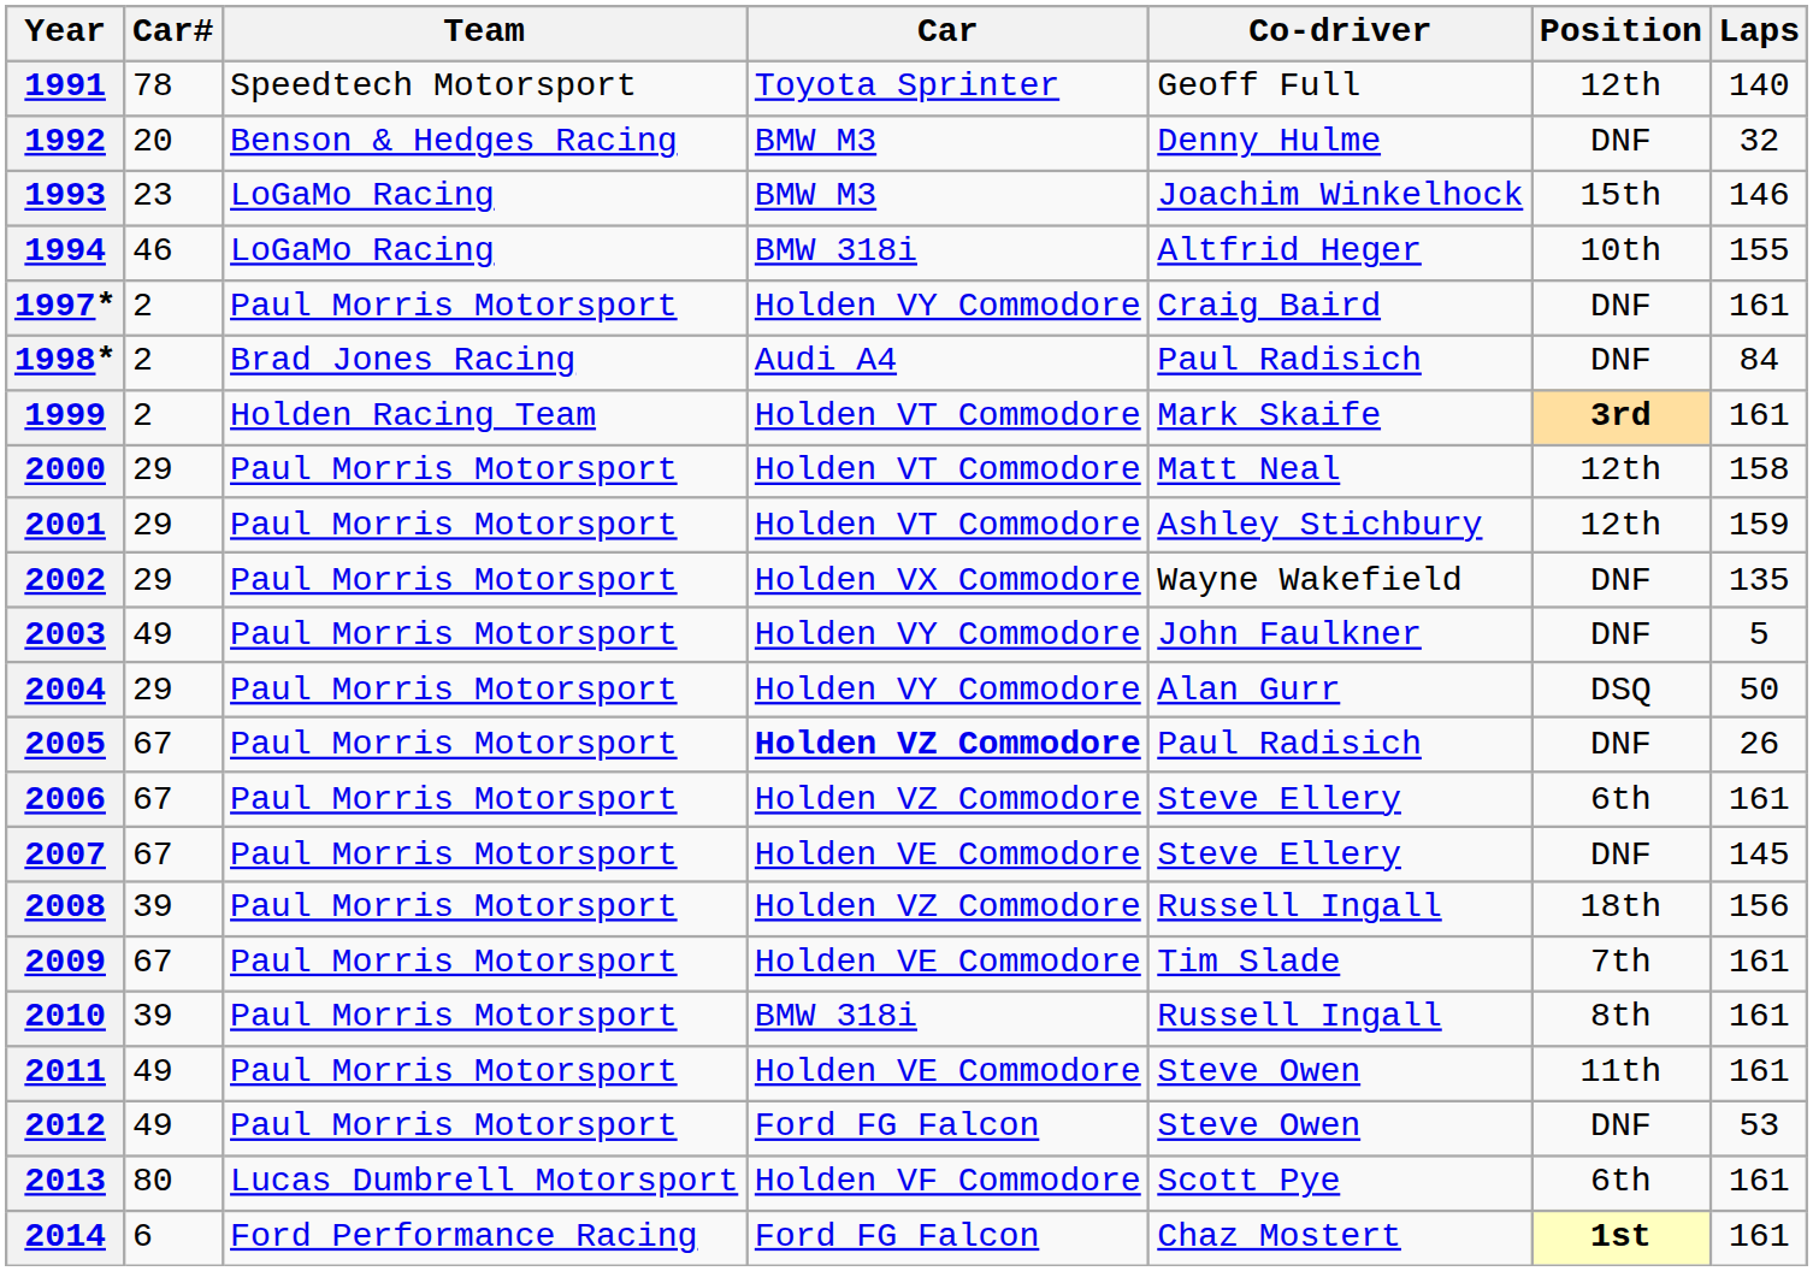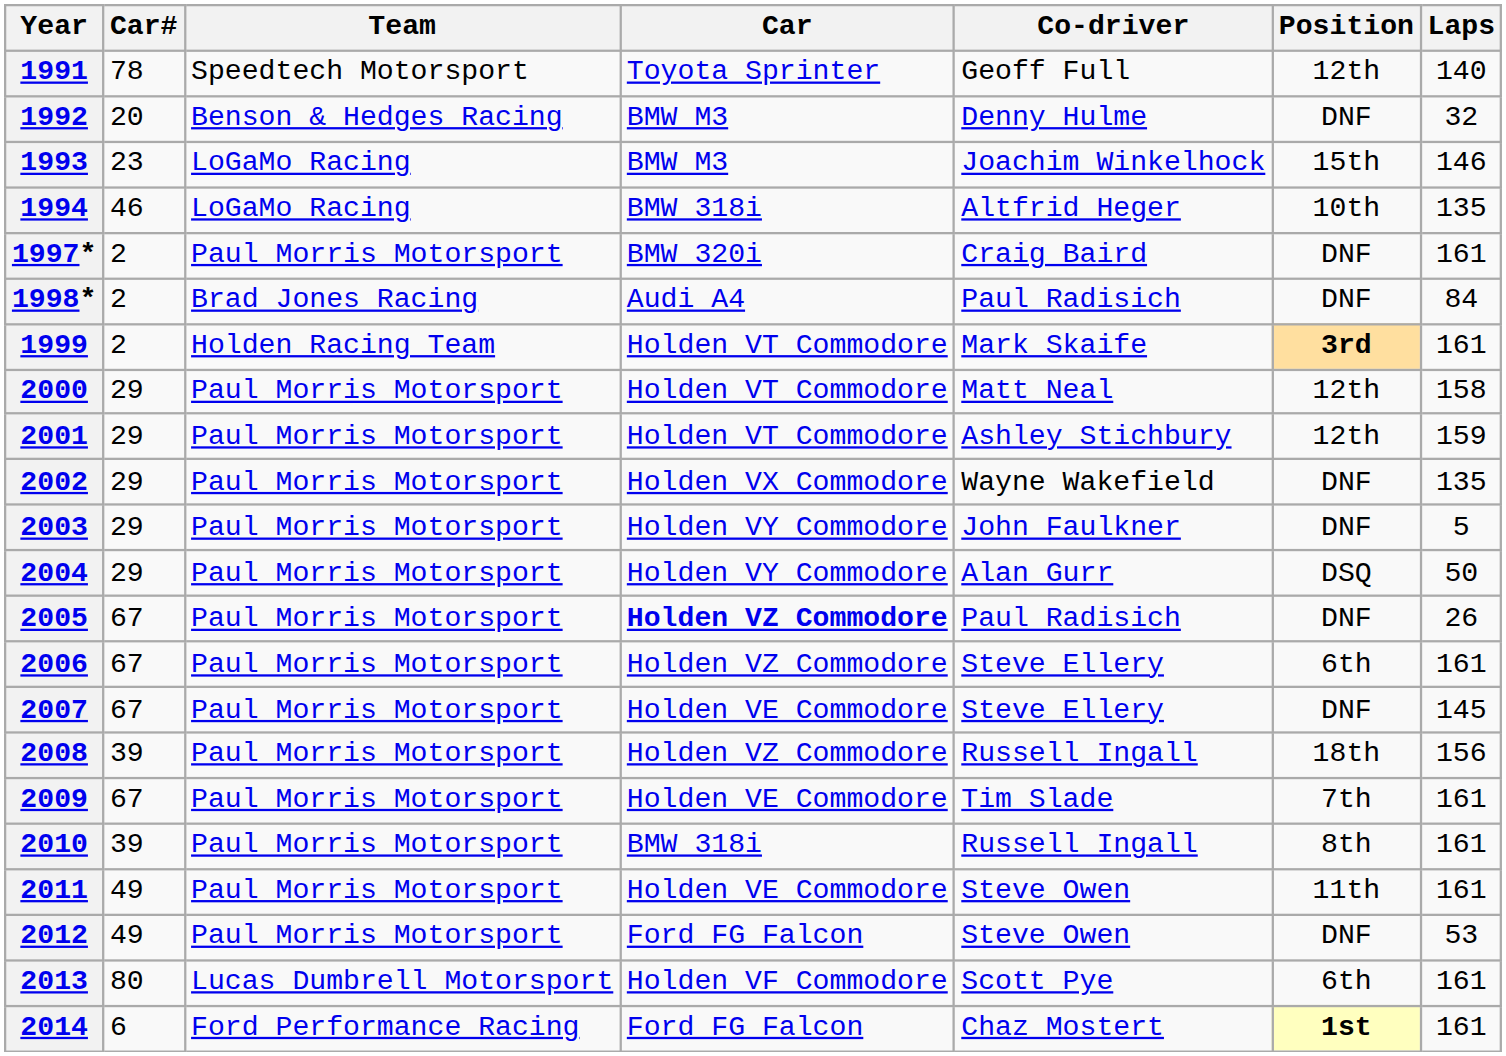 <table class="wikitable" style="font-size: 95%;">
 <tr>
 <th>Year</th>
 <th>Car#</th>
 <th>Team</th>
 <th>Car</th>
 <th>Co-driver</th>
 <th>Position</th>
 <th>Laps</th>
 </tr>
 <tr>
 <th><a href='#'>1991</a></th>
 <td>78</td>
 <td>Speedtech Motorsport</td>
 <td><a href='#'>Toyota Sprinter</a></td>
 <td> Geoff Full</td>
 <td align="center">12th</td>
 <td align="center">140</td>
 </tr>
 <tr>
 <th><a href='#'>1992</a></th>
 <td>20</td>
 <td><a href='#'>Benson & Hedges Racing</a></td>
 <td><a href='#'>BMW M3</a></td>
 <td> <a href='#'>Denny Hulme</a></td>
 <td align="center">DNF</td>
 <td align="center">32</td>
 </tr>
 <tr>
 <th><a href='#'>1993</a></th>
 <td>23</td>
 <td><a href='#'>LoGaMo Racing</a></td>
 <td><a href='#'>BMW M3</a></td>
 <td> <a href='#'>Joachim Winkelhock</a></td>
 <td align="center">15th</td>
 <td align="center">146</td>
 </tr>
 <tr>
 <th><a href='#'>1994</a></th>
 <td>46</td>
 <td><a href='#'>LoGaMo Racing</a></td>
 <td><a href='#'>BMW 318i</a></td>
 <td> <a href='#'>Altfrid Heger</a></td>
 <td align="center">10th</td>
-<td align="center">155</td>
+<td align="center">135</td>
 </tr>
 <tr>
 <th><a href='#'>1997</a>*</th>
 <td>2</td>
 <td><a href='#'>Paul Morris Motorsport</a></td>
-<td><a href='#'>Holden VY Commodore</a></td>
+<td><a href='#'>BMW 320i</a></td>
 <td> <a href='#'>Craig Baird</a></td>
 <td align="center">DNF</td>
 <td align="center">161</td>
 </tr>
 <tr>
 <th><a href='#'>1998</a>*</th>
 <td>2</td>
 <td><a href='#'>Brad Jones Racing</a></td>
 <td><a href='#'>Audi A4</a></td>
 <td> <a href='#'>Paul Radisich</a></td>
 <td align="center">DNF</td>
 <td align="center">84</td>
 </tr>
 <tr>
 <th><a href='#'>1999</a></th>
 <td>2</td>
 <td><a href='#'>Holden Racing Team</a></td>
 <td><a href='#'>Holden VT Commodore</a></td>
 <td> <a href='#'>Mark Skaife</a></td>
 <td align="center" style="background:#ffdf9f;"><strong>3rd</strong></td>
 <td align="center">161</td>
 </tr>
 <tr>
 <th><a href='#'>2000</a></th>
 <td>29</td>
 <td><a href='#'>Paul Morris Motorsport</a></td>
 <td><a href='#'>Holden VT Commodore</a></td>
 <td> <a href='#'>Matt Neal</a></td>
 <td align="center">12th</td>
 <td align="center">158</td>
 </tr>
 <tr>
 <th><a href='#'>2001</a></th>
 <td>29</td>
 <td><a href='#'>Paul Morris Motorsport</a></td>
 <td><a href='#'>Holden VT Commodore</a></td>
 <td> <a href='#'>Ashley Stichbury</a></td>
 <td align="center">12th</td>
 <td align="center">159</td>
 </tr>
 <tr>
 <th><a href='#'>2002</a></th>
 <td>29</td>
 <td><a href='#'>Paul Morris Motorsport</a></td>
 <td><a href='#'>Holden VX Commodore</a></td>
 <td> Wayne Wakefield</td>
 <td align="center">DNF</td>
 <td align="center">135</td>
 </tr>
 <tr>
 <th><a href='#'>2003</a></th>
-<td>49</td>
+<td>29</td>
 <td><a href='#'>Paul Morris Motorsport</a></td>
 <td><a href='#'>Holden VY Commodore</a></td>
 <td> <a href='#'>John Faulkner</a></td>
 <td align="center">DNF</td>
 <td align="center">5</td>
 </tr>
 <tr>
 <th><a href='#'>2004</a></th>
 <td>29</td>
 <td><a href='#'>Paul Morris Motorsport</a></td>
 <td><a href='#'>Holden VY Commodore</a></td>
 <td> <a href='#'>Alan Gurr</a></td>
 <td align="center">DSQ</td>
 <td align="center">50</td>
 </tr>
 <tr>
 <th><a href='#'>2005</a></th>
 <td>67</td>
 <td><a href='#'>Paul Morris Motorsport</a></td>
 <td><strong><a href='#'>Holden VZ Commodore</a></strong></td>
 <td> <a href='#'>Paul Radisich</a></td>
 <td align="center">DNF</td>
 <td align="center">26</td>
 </tr>
 <tr>
 <th><a href='#'>2006</a></th>
 <td>67</td>
 <td><a href='#'>Paul Morris Motorsport</a></td>
 <td><a href='#'>Holden VZ Commodore</a></td>
 <td> <a href='#'>Steve Ellery</a></td>
 <td align="center">6th</td>
 <td align="center">161</td>
 </tr>
 <tr>
 <th><a href='#'>2007</a></th>
 <td>67</td>
 <td><a href='#'>Paul Morris Motorsport</a></td>
 <td><a href='#'>Holden VE Commodore</a></td>
 <td> <a href='#'>Steve Ellery</a></td>
 <td align="center">DNF</td>
 <td align="center">145</td>
 </tr>
 <tr>
 <th><a href='#'>2008</a></th>
 <td>39</td>
 <td><a href='#'>Paul Morris Motorsport</a></td>
 <td><a href='#'>Holden VZ Commodore</a></td>
 <td> <a href='#'>Russell Ingall</a></td>
 <td align="center">18th</td>
 <td align="center">156</td>
 </tr>
 <tr>
 <th><a href='#'>2009</a></th>
 <td>67</td>
 <td><a href='#'>Paul Morris Motorsport</a></td>
 <td><a href='#'>Holden VE Commodore</a></td>
 <td> <a href='#'>Tim Slade</a></td>
 <td align="center">7th</td>
 <td align="center">161</td>
 </tr>
 <tr>
 <th><a href='#'>2010</a></th>
 <td>39</td>
 <td><a href='#'>Paul Morris Motorsport</a></td>
 <td><a href='#'>BMW 318i</a></td>
 <td> <a href='#'>Russell Ingall</a></td>
 <td align="center">8th</td>
 <td align="center">161</td>
 </tr>
 <tr>
 <th><a href='#'>2011</a></th>
 <td>49</td>
 <td><a href='#'>Paul Morris Motorsport</a></td>
 <td><a href='#'>Holden VE Commodore</a></td>
 <td> <a href='#'>Steve Owen</a></td>
 <td align="center">11th</td>
 <td align="center">161</td>
 </tr>
 <tr>
 <th><a href='#'>2012</a></th>
 <td>49</td>
 <td><a href='#'>Paul Morris Motorsport</a></td>
 <td><a href='#'>Ford FG Falcon</a></td>
 <td> <a href='#'>Steve Owen</a></td>
 <td align="center">DNF</td>
 <td align="center">53</td>
 </tr>
 <tr>
 <th><a href='#'>2013</a></th>
 <td>80</td>
 <td><a href='#'>Lucas Dumbrell Motorsport</a></td>
 <td><a href='#'>Holden VF Commodore</a></td>
 <td> <a href='#'>Scott Pye</a></td>
 <td align="center">6th</td>
 <td align="center">161</td>
 </tr>
 <tr>
 <th><a href='#'>2014</a></th>
 <td>6</td>
 <td><a href='#'>Ford Performance Racing</a></td>
 <td><a href='#'>Ford FG Falcon</a></td>
 <td> <a href='#'>Chaz Mostert</a></td>
 <td align="center" style="background:#ffffbf;"><strong>1st</strong></td>
 <td align="center">161</td>
 </tr>
 </table>
